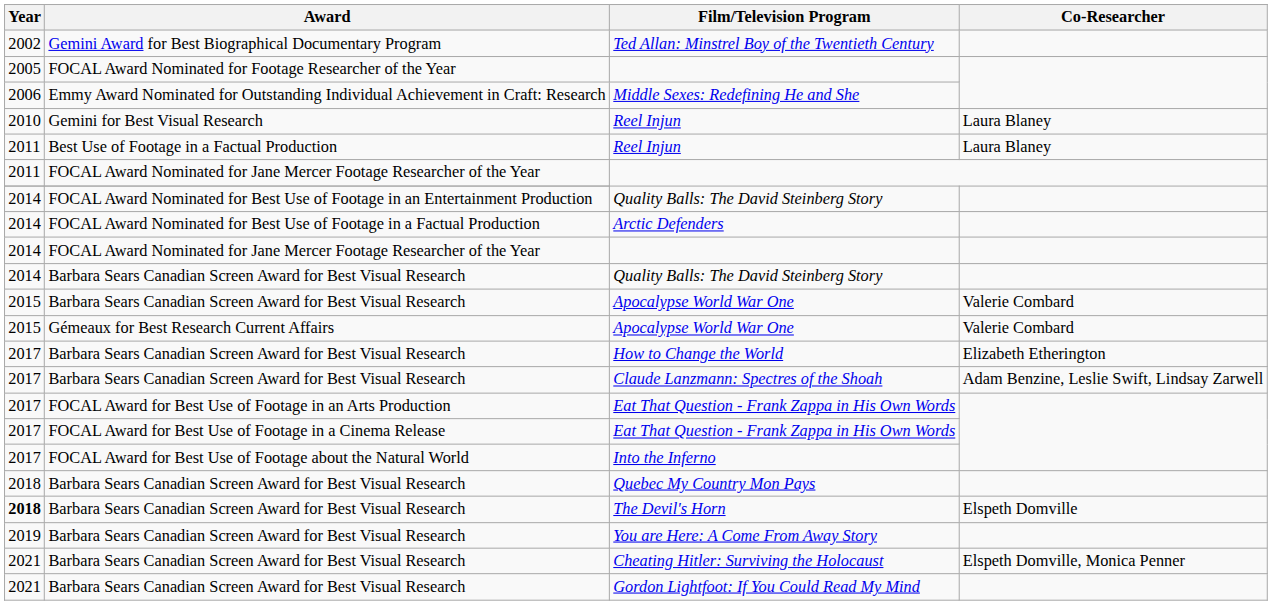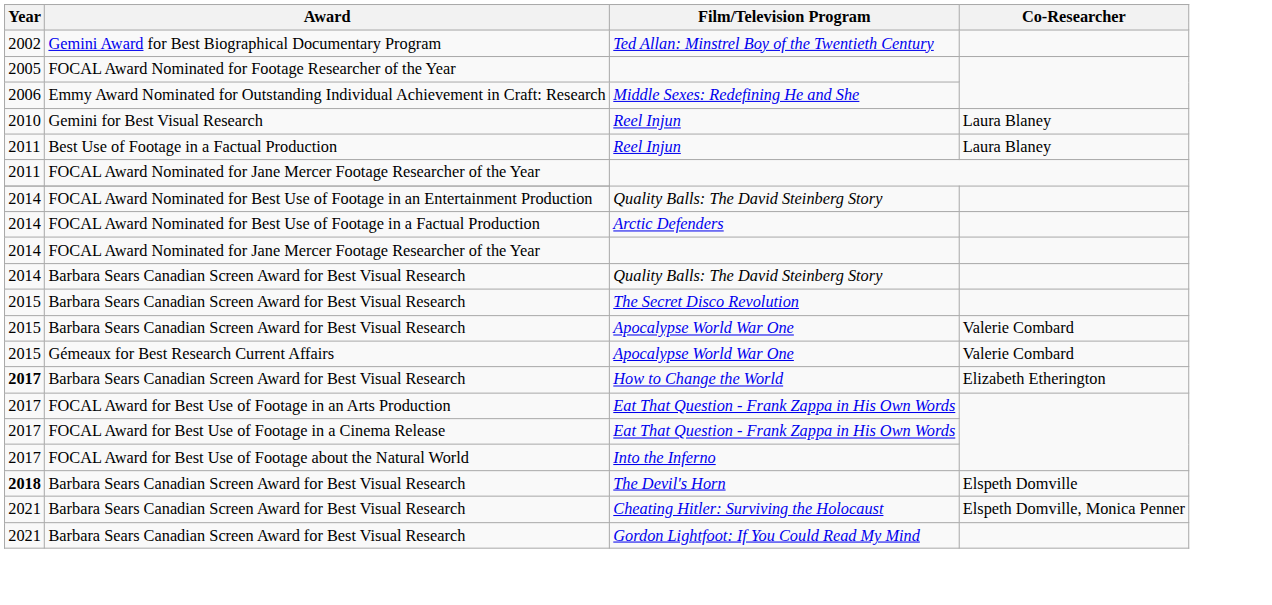 <table class="wikitable">
 <tr>
 <th>Year</th>
 <th>Award</th>
 <th>Film/Television Program</th>
 <th>Co-Researcher</th>
 </tr>
 <tr>
 <td>2002</td>
 <td><a href='#'>Gemini Award</a> for Best Biographical Documentary Program</td>
 <td><em><a href='#'>Ted Allan: Minstrel Boy of the Twentieth Century</a></em></td>
 <td></td>
 </tr>
 <tr>
 <td>2005</td>
 <td>FOCAL Award Nominated for Footage Researcher of the Year</td>
 <td></td>
 </tr>
 <tr>
 <td>2006</td>
 <td>Emmy Award Nominated for Outstanding Individual Achievement in Craft: Research</td>
 <td><em><a href='#'>Middle Sexes: Redefining He and She</a></em></td>
 </tr>
 <tr>
 <td>2010</td>
 <td>Gemini for Best Visual Research</td>
 <td><em><a href='#'>Reel Injun</a></em></td>
 <td>Laura Blaney</td>
 </tr>
 <tr>
 <td>2011</td>
 <td>Best Use of Footage in a Factual Production</td>
 <td><em><a href='#'>Reel Injun</a></em></td>
 <td>Laura Blaney</td>
 </tr>
 <tr>
 <td>2011</td>
 <td>FOCAL Award Nominated for Jane Mercer Footage Researcher of the Year</td>
 </tr>
 <tr>
 </tr>
 <tr>
 <td>2014</td>
 <td>FOCAL Award Nominated for Best Use of Footage in an Entertainment Production</td>
 <td><em>Quality Balls: The David Steinberg Story</em></td>
 <td></td>
 </tr>
 <tr>
 <td>2014</td>
 <td>FOCAL Award Nominated for Best Use of Footage in a Factual Production</td>
 <td><em><a href='#'>Arctic Defenders</a></em></td>
 <td></td>
 </tr>
 <tr>
 <td>2014</td>
 <td>FOCAL Award Nominated for Jane Mercer Footage Researcher of the Year</td>
 <td></td>
 </tr>
 <tr>
 <td>2014</td>
 <td>Barbara Sears Canadian Screen Award for Best Visual Research</td>
 <td><em>Quality Balls: The David Steinberg Story</em></td>
 <td></td>
 </tr>
 <tr>
 <td>2015</td>
 <td>Barbara Sears Canadian Screen Award for Best Visual Research</td>
+<td><em><a href='#'>The Secret Disco Revolution</a></em></td>
+<td></td>
+</tr>
+<tr>
+<td>2015</td>
+<td>Barbara Sears Canadian Screen Award for Best Visual Research</td>
 <td><em><a href='#'>Apocalypse World War One</a></em></td>
 <td>Valerie Combard</td>
 </tr>
 <tr>
 <td>2015</td>
 <td>Gémeaux for Best Research Current Affairs</td>
 <td><em><a href='#'>Apocalypse World War One</a></em></td>
 <td>Valerie Combard</td>
 </tr>
 <tr>
-<td>2017</td>
+<td><strong>2017</strong></td>
 <td>Barbara Sears Canadian Screen Award for Best Visual Research</td>
 <td><em><a href='#'>How to Change the World</a></em></td>
 <td>Elizabeth Etherington</td>
-</tr>
-<tr>
-<td>2017</td>
-<td>Barbara Sears Canadian Screen Award for Best Visual Research</td>
-<td><em><a href='#'>Claude Lanzmann: Spectres of the Shoah</a></em></td>
-<td>Adam Benzine, Leslie Swift, Lindsay Zarwell</td>
 </tr>
 <tr>
 <td>2017</td>
 <td>FOCAL Award for Best Use of Footage in an Arts Production</td>
 <td><em><a href='#'>Eat That Question - Frank Zappa in His Own Words</a></em></td>
 </tr>
 <tr>
 <td>2017</td>
 <td>FOCAL Award for Best Use of Footage in a Cinema Release</td>
 <td><em><a href='#'>Eat That Question - Frank Zappa in His Own Words</a></em></td>
 </tr>
 <tr>
 <td>2017</td>
 <td>FOCAL Award for Best Use of Footage about the Natural World</td>
 <td><em><a href='#'>Into the Inferno</a></em></td>
 </tr>
 <tr>
-<td>2018</td>
-<td>Barbara Sears Canadian Screen Award for Best Visual Research</td>
-<td><em><a href='#'>Quebec My Country Mon Pays</a></em></td>
-<td></td>
-</tr>
-<tr>
 <td><strong>2018</strong></td>
 <td>Barbara Sears Canadian Screen Award for Best Visual Research</td>
 <td><em><a href='#'>The Devil's Horn</a></em></td>
 <td>Elspeth Domville</td>
-</tr>
-<tr>
-<td>2019</td>
-<td>Barbara Sears Canadian Screen Award for Best Visual Research</td>
-<td><a href='#'><em>You are Here: A Come From Away Story</em></a></td>
-<td></td>
 </tr>
 <tr>
 <td>2021</td>
 <td>Barbara Sears Canadian Screen Award for Best Visual Research</td>
 <td><em><a href='#'>Cheating Hitler: Surviving the Holocaust</a></em></td>
 <td>Elspeth Domville, Monica Penner</td>
 </tr>
 <tr>
 <td>2021</td>
 <td>Barbara Sears Canadian Screen Award for Best Visual Research</td>
 <td><em><a href='#'>Gordon Lightfoot: If You Could Read My Mind</a></em></td>
 <td></td>
 </tr>
 </table>
